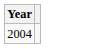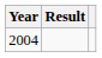 <table class="wikitable">
 <tr>
 <th>Year</th>
+<th>Result</th>
 <th></th>
 </tr>
 <tr>
 <td>2004</td>
 <td></td>
+<td></td>
 </tr>
 </table>
